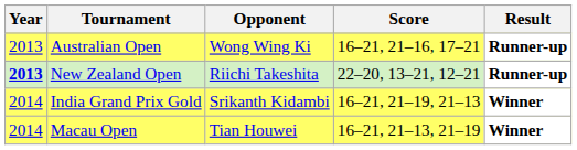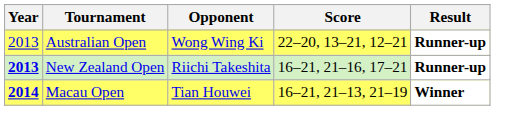 <table class="sortable wikitable" style="font-size: 90%;">
 <tr>
 <th>Year</th>
 <th>Tournament</th>
 <th>Opponent</th>
 <th>Score</th>
 <th>Result</th>
 </tr>
 <tr style="background:#FFFF67">
 <td align="center"><a href='#'>2013</a></td>
 <td align="left"><a href='#'>Australian Open</a></td>
 <td align="left"> <a href='#'>Wong Wing Ki</a></td>
-<td align="left">16–21, 21–16, 17–21</td>
+<td align="left">22–20, 13–21, 12–21</td>
 <td style="text-align:left; background:white"> <strong>Runner-up</strong></td>
 </tr>
 <tr style="background:#D4F1C5">
 <td align="center"><strong><a href='#'>2013</a></strong></td>
 <td align="left"><a href='#'>New Zealand Open</a></td>
 <td align="left"> <a href='#'>Riichi Takeshita</a></td>
-<td align="left">22–20, 13–21, 12–21</td>
+<td align="left">16–21, 21–16, 17–21</td>
 <td style="text-align:left; background:white"> <strong>Runner-up</strong></td>
 </tr>
 <tr style="background:#FFFF67">
-<td align="center"><a href='#'>2014</a></td>
-<td align="left"><a href='#'>India Grand Prix Gold</a></td>
-<td align="left"> <a href='#'>Srikanth Kidambi</a></td>
-<td align="left">16–21, 21–19, 21–13</td>
-<td style="text-align:left; background:white"> <strong>Winner</strong></td>
-</tr>
-<tr style="background:#FFFF67">
-<td align="center"><a href='#'>2014</a></td>
+<td align="center"><strong><a href='#'>2014</a></strong></td>
 <td align="left"><a href='#'>Macau Open</a></td>
 <td align="left"> <a href='#'>Tian Houwei</a></td>
 <td align="left">16–21, 21–13, 21–19</td>
 <td style="text-align:left; background:white"> <strong>Winner</strong></td>
 </tr>
 </table>
